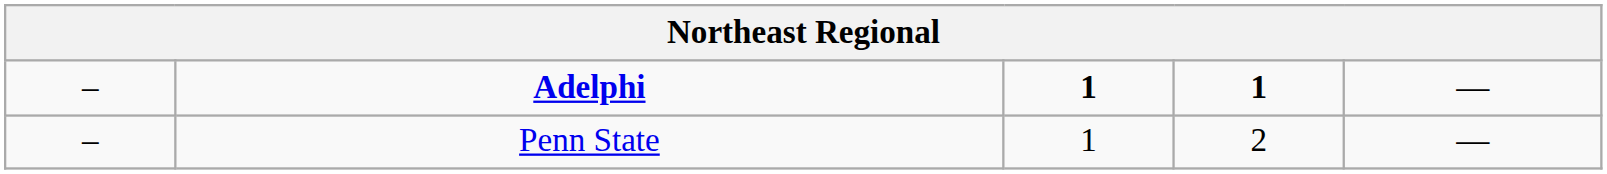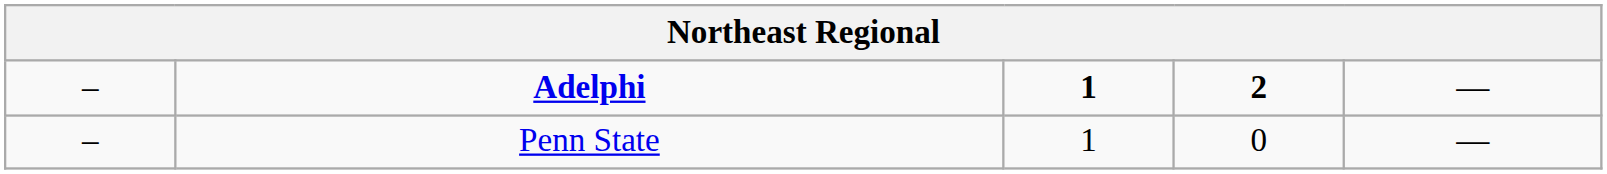 <table class="wikitable" style="font-size:90%; width: 55%; text-align: center">
 <tr>
 <th colspan=5>Northeast Regional</th>
 </tr>
 <tr>
 <td>–</td>
 <td><strong><a href='#'>Adelphi</a></strong></td>
 <td><strong>1</strong></td>
-<td><strong>1</strong></td>
+<td><strong>2</strong></td>
 <td>—</td>
 </tr>
 <tr>
 <td>–</td>
 <td><a href='#'>Penn State</a></td>
 <td>1</td>
-<td>2</td>
+<td>0</td>
 <td>—</td>
 </tr>
 </table>
